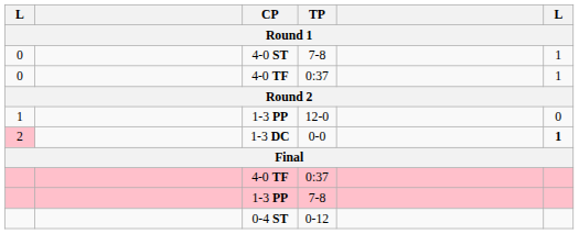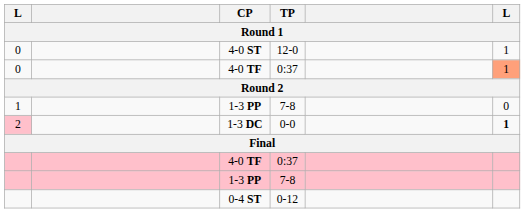 <table class="wikitable" style="text-align: center;" |>
 <tr>
 <th width="30">L</th>
 <th width="250"></th>
 <th width="62">CP</th>
 <th width="40">TP</th>
 <th width="250"></th>
 <th width="30">L</th>
 </tr>
 <tr>
 <th colspan="7">Round 1</th>
 </tr>
 <tr>
 <td>0</td>
 <td style="text-align:left;"><strong></strong></td>
 <td>4-0 <strong>ST</strong></td>
-<td>7-8</td>
+<td>12-0</td>
 <td style="text-align:left;"></td>
 <td>1</td>
 </tr>
 <tr>
 <td>0</td>
 <td style="text-align:left;"><strong></strong></td>
 <td>4-0 <strong>TF</strong></td>
 <td>0:37</td>
 <td style="text-align:left;"></td>
-<td>1</td>
+<td style="background: lightsalmon;">1</td>
 </tr>
 <tr>
 <th colspan="7">Round 2</th>
 </tr>
 <tr>
 <td>1</td>
 <td style="text-align:left;"></td>
 <td>1-3 <strong>PP</strong></td>
-<td>12-0</td>
+<td>7-8</td>
 <td style="text-align:left;"><strong></strong></td>
 <td>0</td>
 </tr>
 <tr>
 <td bgcolor=pink>2</td>
 <td style="text-align:left;"></td>
 <td>1-3 <strong>DC</strong></td>
 <td>0-0</td>
 <td style="text-align:left;"><strong></strong></td>
 <td><strong>1</strong></td>
 </tr>
 <tr>
 <th colspan="7">Final</th>
 </tr>
 <tr bgcolor=#FFC0CB>
 <td></td>
 <td style="text-align:left;"><strong></strong></td>
 <td>4-0 <strong>TF</strong></td>
 <td>0:37</td>
 <td style="text-align:left;"></td>
 <td></td>
 </tr>
 <tr bgcolor=#FFC0CB>
 <td></td>
 <td style="text-align:left;"></td>
 <td>1-3 <strong>PP</strong></td>
 <td>7-8</td>
 <td style="text-align:left;"><strong></strong></td>
 <td></td>
 </tr>
 <tr>
 <td></td>
 <td style="text-align:left;"></td>
 <td>0-4 <strong>ST</strong></td>
 <td>0-12</td>
 <td style="text-align:left;"><strong></strong></td>
 <td></td>
 </tr>
 </table>
